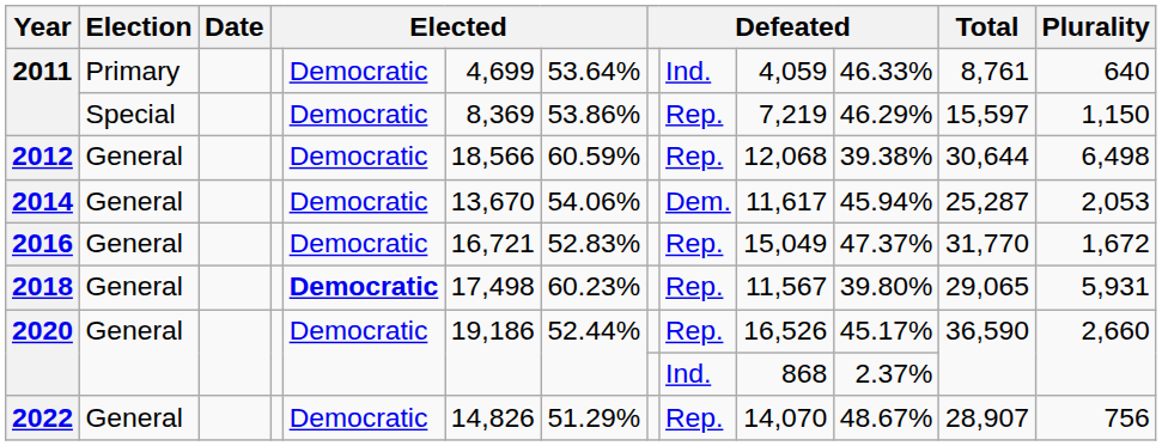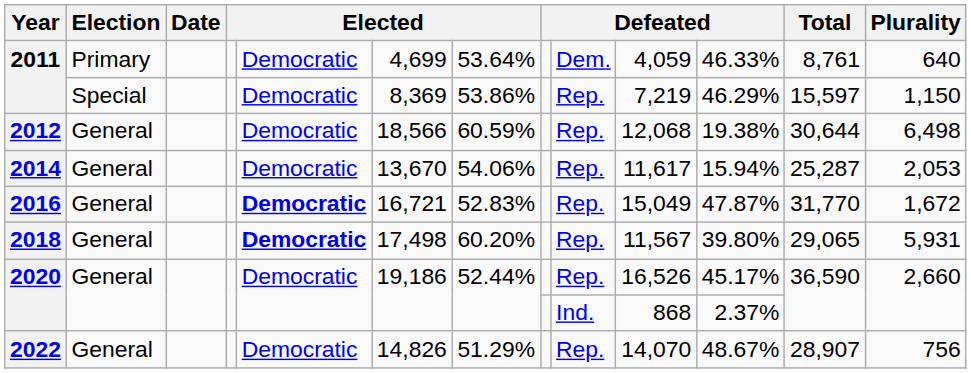 <table class=wikitable>
 <tr>
 <th>Year</th>
 <th>Election</th>
 <th>Date</th>
 <th ! colspan="4">Elected</th>
 <th ! colspan="4">Defeated</th>
 <th>Total</th>
 <th>Plurality</th>
 </tr>
 <tr>
 <th rowspan="2" valign="top">2011</th>
 <td valign="top">Primary</td>
 <td valign="top"></td>
 <td valign="top"></td>
 <td valign="top" ><a href='#'>Democratic</a></td>
 <td valign="top" align="right">4,699</td>
 <td valign="top" align="right">53.64%</td>
 <td valign="top"></td>
-<td valign="top" ><a href='#'>Ind.</a></td>
+<td valign="top" ><a href='#'>Dem.</a></td>
 <td valign="top" align="right">4,059</td>
 <td valign="top" align="right">46.33%</td>
 <td valign="top" align="right">8,761</td>
 <td valign="top" align="right">640</td>
 </tr>
 <tr>
 <td valign="top">Special</td>
 <td valign="top"></td>
 <td valign="top"></td>
 <td valign="top" ><a href='#'>Democratic</a></td>
 <td valign="top" align="right">8,369</td>
 <td valign="top" align="right">53.86%</td>
 <td valign="top"></td>
 <td valign="top" ><a href='#'>Rep.</a></td>
 <td valign="top" align="right">7,219</td>
 <td valign="top" align="right">46.29%</td>
 <td valign="top" align="right">15,597</td>
 <td valign="top" align="right">1,150</td>
 </tr>
 <tr>
 <th valign="top"><a href='#'>2012</a></th>
 <td valign="top">General</td>
 <td valign="top"></td>
 <td valign="top"></td>
 <td valign="top" ><a href='#'>Democratic</a></td>
 <td valign="top" align="right">18,566</td>
 <td valign="top" align="right">60.59%</td>
 <td valign="top"></td>
 <td valign="top" ><a href='#'>Rep.</a></td>
 <td valign="top" align="right">12,068</td>
-<td valign="top" align="right">39.38%</td>
+<td valign="top" align="right">19.38%</td>
 <td valign="top" align="right">30,644</td>
 <td valign="top" align="right">6,498</td>
 </tr>
 <tr>
 <th valign="top"><a href='#'>2014</a></th>
 <td valign="top">General</td>
 <td valign="top"></td>
 <td valign="top"></td>
 <td valign="top" ><a href='#'>Democratic</a></td>
 <td valign="top" align="right">13,670</td>
 <td valign="top" align="right">54.06%</td>
 <td valign="top"></td>
-<td valign="top" ><a href='#'>Dem.</a></td>
+<td valign="top" ><a href='#'>Rep.</a></td>
 <td valign="top" align="right">11,617</td>
-<td valign="top" align="right">45.94%</td>
+<td valign="top" align="right">15.94%</td>
 <td valign="top" align="right">25,287</td>
 <td valign="top" align="right">2,053</td>
 </tr>
 <tr>
 <th valign="top"><a href='#'>2016</a></th>
 <td valign="top">General</td>
 <td valign="top"></td>
 <td valign="top"></td>
-<td valign="top" ><a href='#'>Democratic</a></td>
+<td valign="top" ><strong><a href='#'>Democratic</a></strong></td>
 <td valign="top" align="right">16,721</td>
 <td valign="top" align="right">52.83%</td>
 <td valign="top"></td>
 <td valign="top" ><a href='#'>Rep.</a></td>
 <td valign="top" align="right">15,049</td>
-<td valign="top" align="right">47.37%</td>
+<td valign="top" align="right">47.87%</td>
 <td valign="top" align="right">31,770</td>
 <td valign="top" align="right">1,672</td>
 </tr>
 <tr>
 <th valign="top"><a href='#'>2018</a></th>
 <td valign="top">General</td>
 <td valign="top"></td>
 <td valign="top"></td>
 <td valign="top" ><strong><a href='#'>Democratic</a></strong></td>
 <td valign="top" align="right">17,498</td>
-<td valign="top" align="right">60.23%</td>
+<td valign="top" align="right">60.20%</td>
 <td valign="top"></td>
 <td valign="top" ><a href='#'>Rep.</a></td>
 <td valign="top" align="right">11,567</td>
 <td valign="top" align="right">39.80%</td>
 <td valign="top" align="right">29,065</td>
 <td valign="top" align="right">5,931</td>
 </tr>
 <tr>
 <th rowspan="2" valign="top"><a href='#'>2020</a></th>
 <td rowspan="2" valign="top">General</td>
 <td rowspan="2" valign="top"></td>
 <td rowspan="2" valign="top"></td>
 <td rowspan="2" valign="top" ><a href='#'>Democratic</a></td>
 <td rowspan="2" valign="top" align="right">19,186</td>
 <td rowspan="2" valign="top" align="right">52.44%</td>
 <td valign="top"></td>
 <td valign="top" ><a href='#'>Rep.</a></td>
 <td valign="top" align="right">16,526</td>
 <td valign="top" align="right">45.17%</td>
 <td rowspan="2" valign="top" align="right">36,590</td>
 <td rowspan="2" valign="top" align="right">2,660</td>
 </tr>
 <tr>
 <td valign="top"></td>
 <td valign="top" ><a href='#'>Ind.</a></td>
 <td valign="top" align="right">868</td>
 <td valign="top" align="right">2.37%</td>
 </tr>
 <tr>
 <th valign="top"><a href='#'>2022</a></th>
 <td valign="top">General</td>
 <td valign="top"></td>
 <td valign="top"></td>
 <td valign="top" ><a href='#'>Democratic</a></td>
 <td valign="top" align="right">14,826</td>
 <td valign="top" align="right">51.29%</td>
 <td valign="top"></td>
 <td valign="top" ><a href='#'>Rep.</a></td>
 <td valign="top" align="right">14,070</td>
 <td valign="top" align="right">48.67%</td>
 <td valign="top" align="right">28,907</td>
 <td valign="top" align="right">756</td>
 </tr>
 </table>
